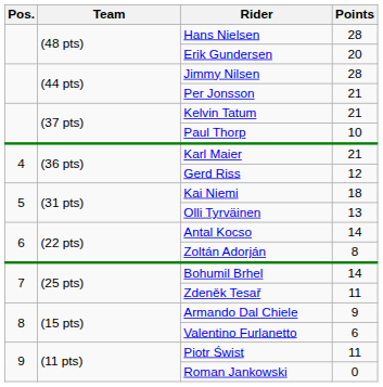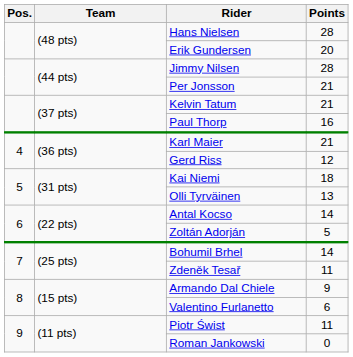 <table class=wikitable style="font-size:93%;">
 <tr>
 <th width=25px>Pos.</th>
 <th width=160px>Team</th>
 <th width=170px>Rider</th>
 <th width=40px>Points</th>
 </tr>
 <tr align=center >
 <td rowspan=2 ></td>
 <td rowspan=2 align=left> (48 pts)</td>
 <td align=left><a href='#'>Hans Nielsen</a></td>
 <td>28</td>
 </tr>
 <tr align=center >
 <td align=left><a href='#'>Erik Gundersen</a></td>
 <td>20</td>
 </tr>
 <tr align=center >
 <td rowspan=2 ></td>
 <td rowspan=2 align=left> (44 pts)</td>
 <td align=left><a href='#'>Jimmy Nilsen</a></td>
 <td>28</td>
 </tr>
 <tr align=center >
 <td align=left><a href='#'>Per Jonsson</a></td>
 <td>21</td>
 </tr>
 <tr align=center >
 <td rowspan=2 ></td>
 <td rowspan=2 align=left> (37 pts)</td>
 <td align=left><a href='#'>Kelvin Tatum</a></td>
 <td>21</td>
 </tr>
 <tr align=center >
 <td align=left><a href='#'>Paul Thorp</a></td>
-<td>10</td>
+<td>16</td>
 </tr>
 <tr align=center style="border-top:3px solid green;">
 <td rowspan=2>4</td>
 <td rowspan=2 align=left> (36 pts)</td>
 <td align=left><a href='#'>Karl Maier</a></td>
 <td>21</td>
 </tr>
 <tr align=center>
 <td align=left><a href='#'>Gerd Riss</a></td>
 <td>12</td>
 </tr>
 <tr align=center>
 <td rowspan=2>5</td>
 <td rowspan=2 align=left> (31 pts)</td>
 <td align=left><a href='#'>Kai Niemi</a></td>
 <td>18</td>
 </tr>
 <tr align=center>
 <td align=left><a href='#'>Olli Tyrväinen</a></td>
 <td>13</td>
 </tr>
 <tr align=center>
 <td rowspan=2>6</td>
 <td rowspan=2 align=left> (22 pts)</td>
 <td align=left><a href='#'>Antal Kocso</a></td>
 <td>14</td>
 </tr>
 <tr align=center>
 <td align=left><a href='#'>Zoltán Adorján</a></td>
-<td>8</td>
+<td>5</td>
 </tr>
 <tr align=center style="border-top:3px solid green;">
 <td rowspan=2>7</td>
 <td rowspan=2 align=left> (25 pts)</td>
 <td align=left><a href='#'>Bohumil Brhel</a></td>
 <td>14</td>
 </tr>
 <tr align=center>
 <td align=left><a href='#'>Zdeněk Tesař</a></td>
 <td>11</td>
 </tr>
 <tr align=center>
 <td rowspan=2>8</td>
 <td rowspan=2 align=left> (15 pts)</td>
 <td align=left><a href='#'>Armando Dal Chiele</a></td>
 <td>9</td>
 </tr>
 <tr align=center>
 <td align=left><a href='#'>Valentino Furlanetto</a></td>
 <td>6</td>
 </tr>
 <tr align=center>
 <td rowspan=2>9</td>
 <td rowspan=2 align=left> (11 pts)</td>
 <td align=left><a href='#'>Piotr Świst</a></td>
 <td>11</td>
 </tr>
 <tr align=center>
 <td align=left><a href='#'>Roman Jankowski</a></td>
 <td>0</td>
 </tr>
 </table>
